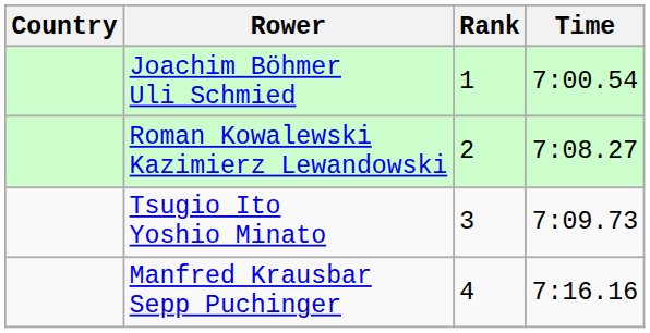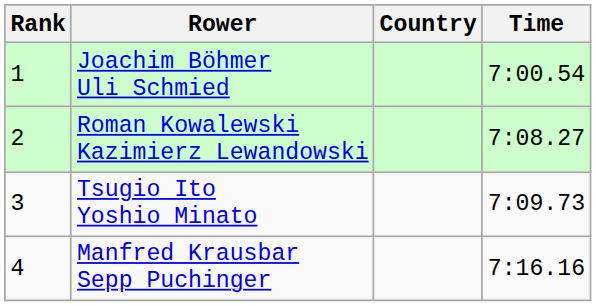 <table class="wikitable sortable" style="text-align:middle">
 <tr>
+<th>Rank</th>
+<th>Rower</th>
 <th>Country</th>
-<th>Rower</th>
-<th>Rank</th>
 <th>Time</th>
 </tr>
 <tr bgcolor=ccffcc>
+<td>1</td>
+<td><a href='#'>Joachim Böhmer</a><br><a href='#'>Uli Schmied</a></td>
 <td></td>
-<td><a href='#'>Joachim Böhmer</a><br><a href='#'>Uli Schmied</a></td>
-<td>1</td>
 <td>7:00.54</td>
 </tr>
 <tr bgcolor=ccffcc>
+<td>2</td>
+<td><a href='#'>Roman Kowalewski</a><br><a href='#'>Kazimierz Lewandowski</a></td>
 <td></td>
-<td><a href='#'>Roman Kowalewski</a><br><a href='#'>Kazimierz Lewandowski</a></td>
-<td>2</td>
 <td>7:08.27</td>
 </tr>
 <tr>
+<td>3</td>
+<td><a href='#'>Tsugio Ito</a><br><a href='#'>Yoshio Minato</a></td>
 <td></td>
-<td><a href='#'>Tsugio Ito</a><br><a href='#'>Yoshio Minato</a></td>
-<td>3</td>
 <td>7:09.73</td>
 </tr>
 <tr>
+<td>4</td>
+<td><a href='#'>Manfred Krausbar</a><br><a href='#'>Sepp Puchinger</a></td>
 <td></td>
-<td><a href='#'>Manfred Krausbar</a><br><a href='#'>Sepp Puchinger</a></td>
-<td>4</td>
 <td>7:16.16</td>
 </tr>
 </table>
